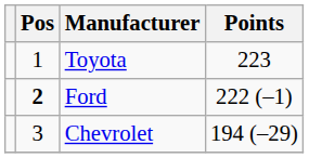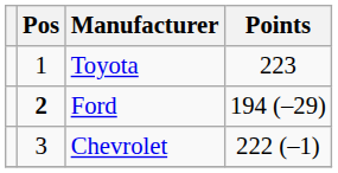 <table class="wikitable" style="font-size: 95%">
 <tr>
 <th></th>
 <th>Pos</th>
 <th>Manufacturer</th>
 <th>Points</th>
 </tr>
 <tr>
 <td align="left"></td>
 <td style="text-align:center;">1</td>
 <td><a href='#'>Toyota</a></td>
 <td style="text-align:center;">223</td>
 </tr>
 <tr>
 <td align="left"></td>
 <td style="text-align:center;"><strong>2</strong></td>
 <td><a href='#'>Ford</a></td>
-<td style="text-align:center;">222 (–1)</td>
+<td style="text-align:center;">194 (–29)</td>
 </tr>
 <tr>
 <td align="left"></td>
 <td style="text-align:center;">3</td>
 <td><a href='#'>Chevrolet</a></td>
-<td style="text-align:center;">194 (–29)</td>
+<td style="text-align:center;">222 (–1)</td>
 </tr>
 <tr class="sortbottom">
 </tr>
 </table>
